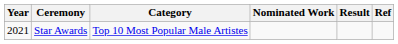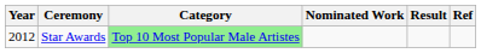 <table class="wikitable sortable" style="text-align: center;">
 <tr>
 <th>Year</th>
 <th>Ceremony</th>
 <th>Category</th>
 <th>Nominated Work</th>
 <th>Result</th>
 <th>Ref</th>
 </tr>
 <tr>
-<td>2021</td>
+<td>2012</td>
 <td><a href='#'>Star Awards</a></td>
-<td><a href='#'>Top 10 Most Popular Male Artistes</a></td>
+<td style="background: lightgreen;"><a href='#'>Top 10 Most Popular Male Artistes</a></td>
 <td></td>
 <td></td>
 <td></td>
 </tr>
 </table>
